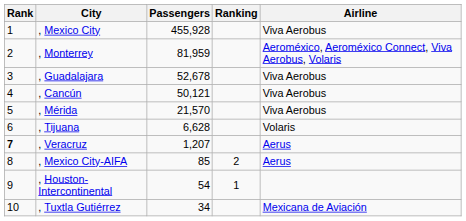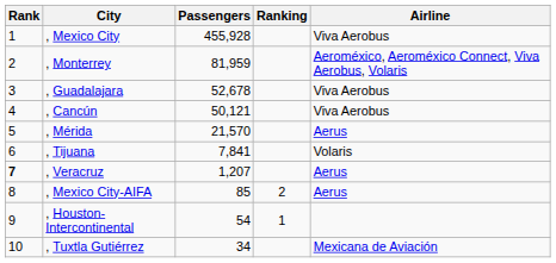 <table class="wikitable" style="font-size: 90%" width= align=>
 <tr>
 <th>Rank</th>
 <th>City</th>
 <th>Passengers</th>
 <th>Ranking</th>
 <th>Airline</th>
 </tr>
 <tr>
 <td>1</td>
 <td>, <a href='#'>Mexico City</a></td>
 <td align="right">455,928</td>
 <td align="center"></td>
 <td>Viva Aerobus</td>
 </tr>
 <tr>
 <td>2</td>
 <td>, <a href='#'>Monterrey</a></td>
 <td align="right">81,959</td>
 <td align="center"></td>
 <td><a href='#'>Aeroméxico</a>, <a href='#'>Aeroméxico Connect</a>, <a href='#'>Viva Aerobus</a>, <a href='#'>Volaris</a></td>
 </tr>
 <tr>
 <td>3</td>
 <td>, <a href='#'>Guadalajara</a></td>
 <td align="right">52,678</td>
 <td align="center"></td>
 <td>Viva Aerobus</td>
 </tr>
 <tr>
 <td>4</td>
 <td>, <a href='#'>Cancún</a></td>
 <td align="right">50,121</td>
 <td align="center"></td>
 <td>Viva Aerobus</td>
 </tr>
 <tr>
 <td>5</td>
 <td>, <a href='#'>Mérida</a></td>
 <td align="right">21,570</td>
 <td align="center"></td>
-<td>Viva Aerobus</td>
+<td><a href='#'>Aerus</a></td>
 </tr>
 <tr>
 <td>6</td>
 <td>, <a href='#'>Tijuana</a></td>
-<td align="right">6,628</td>
+<td align="right">7,841</td>
 <td align="center"></td>
 <td>Volaris</td>
 </tr>
 <tr>
 <td><strong>7</strong></td>
 <td>, <a href='#'>Veracruz</a></td>
 <td align="right">1,207</td>
 <td align="center"></td>
 <td><a href='#'>Aerus</a></td>
 </tr>
 <tr>
 <td>8</td>
 <td>, <a href='#'>Mexico City-AIFA</a></td>
 <td align="right">85</td>
 <td align="center"> 2</td>
 <td><a href='#'>Aerus</a></td>
 </tr>
 <tr>
 <td>9</td>
 <td>, <a href='#'>Houston-Intercontinental</a></td>
 <td align="right">54</td>
 <td align="center"> 1</td>
 <td></td>
 </tr>
 <tr>
 <td>10</td>
 <td>, <a href='#'>Tuxtla Gutiérrez</a></td>
 <td align="right">34</td>
 <td align="center"></td>
 <td><a href='#'>Mexicana de Aviación</a></td>
 </tr>
 </table>
